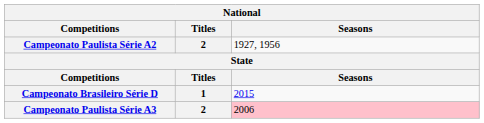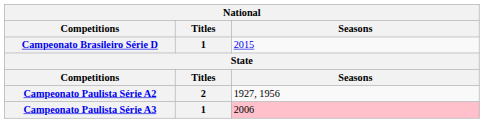 <table class="wikitable">
 <tr>
 <th colspan="3">National</th>
 </tr>
 <tr>
 <th style="width:260px">Competitions</th>
 <th style="width:80px">Titles</th>
 <th style="width:380px">Seasons</th>
 </tr>
 <tr>
-<th style="text-align:center"><a href='#'>Campeonato Paulista Série A2</a></th>
-<th style="text-align:center"><strong>2</strong></th>
-<td align="left">1927, 1956</td>
+<th style="text-align:center"><a href='#'>Campeonato Brasileiro Série D</a></th>
+<th style="text-align:center"><strong>1</strong></th>
+<td align="left"><a href='#'>2015</a></td>
 </tr>
 <tr>
 <th colspan="3">State</th>
 </tr>
 <tr>
 <th>Competitions</th>
 <th>Titles</th>
 <th>Seasons</th>
 </tr>
 <tr>
-<th style="text-align:center"><a href='#'>Campeonato Brasileiro Série D</a></th>
-<th style="text-align:center"><strong>1</strong></th>
-<td align="left"><a href='#'>2015</a></td>
+<th style="text-align:center"><a href='#'>Campeonato Paulista Série A2</a></th>
+<th style="text-align:center"><strong>2</strong></th>
+<td align="left">1927, 1956</td>
 </tr>
 <tr>
 <th style="text-align:center"><a href='#'>Campeonato Paulista Série A3</a></th>
-<th style="text-align:center"><strong>2</strong></th>
+<th style="text-align:center"><strong>1</strong></th>
 <td align="left" style="background: pink;">2006</td>
 </tr>
 </table>
